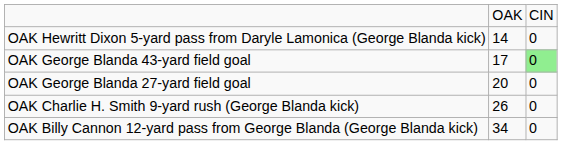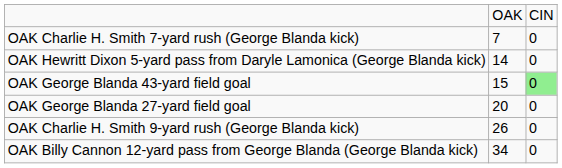 <table class="wikitable">
 <tr>
 <td></td>
 <td>OAK</td>
 <td>CIN</td>
+</tr>
+<tr>
+<td>OAK Charlie H. Smith 7-yard rush (George Blanda kick)</td>
+<td>7</td>
+<td>0</td>
 </tr>
 <tr>
 <td>OAK Hewritt Dixon 5-yard pass from Daryle Lamonica (George Blanda kick)</td>
 <td>14</td>
 <td>0</td>
 </tr>
 <tr>
 <td>OAK George Blanda 43-yard field goal</td>
-<td>17</td>
+<td>15</td>
 <td style="background: lightgreen;">0</td>
 </tr>
 <tr>
 <td>OAK George Blanda 27-yard field goal</td>
 <td>20</td>
 <td>0</td>
 </tr>
 <tr>
 <td>OAK Charlie H. Smith 9-yard rush (George Blanda kick)</td>
 <td>26</td>
 <td>0</td>
 </tr>
 <tr>
 <td>OAK Billy Cannon 12-yard pass from George Blanda (George Blanda kick)</td>
 <td>34</td>
 <td>0</td>
 </tr>
 </table>
